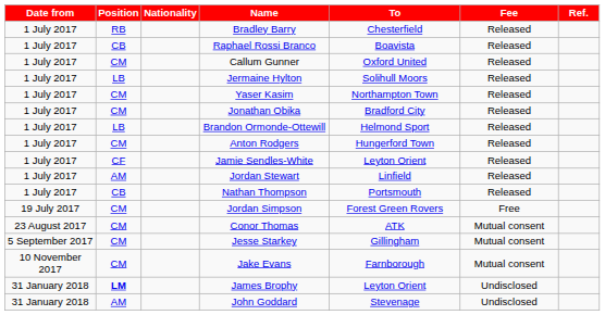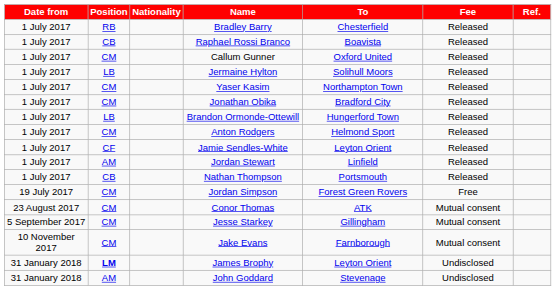 <table class="wikitable"  style="text-align:center; font-size:90%; ">
 <tr>
 <th style="background:#FF0000; color:white; width:120px;">Date from</th>
 <th style="background:#FF0000; color:white; width:50px;">Position</th>
 <th style="background:#FF0000; color:white; width:50px;">Nationality</th>
 <th style="background:#FF0000; color:white; width:175px;">Name</th>
 <th style="background:#FF0000; color:white; width:175px;">To</th>
 <th style="background:#FF0000; color:white; width:130px;">Fee</th>
 <th style="background:#FF0000; color:white; width:50px;">Ref.</th>
 </tr>
 <tr>
 <td>1 July 2017</td>
 <td><a href='#'>RB</a></td>
 <td></td>
 <td><a href='#'>Bradley Barry</a></td>
 <td><a href='#'>Chesterfield</a> </td>
 <td>Released</td>
 <td></td>
 </tr>
 <tr>
 <td>1 July 2017</td>
 <td><a href='#'>CB</a></td>
 <td></td>
 <td><a href='#'>Raphael Rossi Branco</a></td>
 <td><a href='#'>Boavista</a> </td>
 <td>Released</td>
 <td></td>
 </tr>
 <tr>
 <td>1 July 2017</td>
 <td><a href='#'>CM</a></td>
 <td></td>
 <td>Callum Gunner</td>
 <td><a href='#'>Oxford United</a> </td>
 <td>Released</td>
 <td></td>
 </tr>
 <tr>
 <td>1 July 2017</td>
 <td><a href='#'>LB</a></td>
 <td></td>
 <td><a href='#'>Jermaine Hylton</a></td>
 <td><a href='#'>Solihull Moors</a> </td>
 <td>Released</td>
 <td></td>
 </tr>
 <tr>
 <td>1 July 2017</td>
 <td><a href='#'>CM</a></td>
 <td></td>
 <td><a href='#'>Yaser Kasim</a></td>
 <td><a href='#'>Northampton Town</a> </td>
 <td>Released</td>
 <td></td>
 </tr>
 <tr>
 <td>1 July 2017</td>
 <td><a href='#'>CM</a></td>
 <td></td>
 <td><a href='#'>Jonathan Obika</a></td>
 <td><a href='#'>Bradford City</a> </td>
 <td>Released</td>
 <td></td>
 </tr>
 <tr>
 <td>1 July 2017</td>
 <td><a href='#'>LB</a></td>
 <td></td>
 <td><a href='#'>Brandon Ormonde-Ottewill</a></td>
-<td><a href='#'>Helmond Sport</a> </td>
+<td><a href='#'>Hungerford Town</a> </td>
 <td>Released</td>
 <td></td>
 </tr>
 <tr>
 <td>1 July 2017</td>
 <td><a href='#'>CM</a></td>
 <td></td>
 <td><a href='#'>Anton Rodgers</a></td>
-<td><a href='#'>Hungerford Town</a> </td>
+<td><a href='#'>Helmond Sport</a> </td>
 <td>Released</td>
 <td></td>
 </tr>
 <tr>
 <td>1 July 2017</td>
 <td><a href='#'>CF</a></td>
 <td></td>
 <td><a href='#'>Jamie Sendles-White</a></td>
 <td><a href='#'>Leyton Orient</a> </td>
 <td>Released</td>
 <td></td>
 </tr>
 <tr>
 <td>1 July 2017</td>
 <td><a href='#'>AM</a></td>
 <td></td>
 <td><a href='#'>Jordan Stewart</a></td>
 <td><a href='#'>Linfield</a> </td>
 <td>Released</td>
 <td></td>
 </tr>
 <tr>
 <td>1 July 2017</td>
 <td><a href='#'>CB</a></td>
 <td></td>
 <td><a href='#'>Nathan Thompson</a></td>
 <td><a href='#'>Portsmouth</a> </td>
 <td>Released</td>
 <td></td>
 </tr>
 <tr>
 <td>19 July 2017</td>
 <td><a href='#'>CM</a></td>
 <td></td>
 <td><a href='#'>Jordan Simpson</a></td>
 <td><a href='#'>Forest Green Rovers</a></td>
 <td>Free</td>
 <td></td>
 </tr>
 <tr>
 <td>23 August 2017</td>
 <td><a href='#'>CM</a></td>
 <td></td>
 <td><a href='#'>Conor Thomas</a></td>
 <td><a href='#'>ATK</a></td>
 <td>Mutual consent</td>
 <td></td>
 </tr>
 <tr>
 <td>5 September 2017</td>
 <td><a href='#'>CM</a></td>
 <td></td>
 <td><a href='#'>Jesse Starkey</a></td>
 <td><a href='#'>Gillingham</a> </td>
 <td>Mutual consent</td>
 <td></td>
 </tr>
 <tr>
 <td>10 November 2017</td>
 <td><a href='#'>CM</a></td>
 <td></td>
 <td><a href='#'>Jake Evans</a></td>
 <td><a href='#'>Farnborough</a></td>
 <td>Mutual consent</td>
 <td></td>
 </tr>
 <tr>
 <td>31 January 2018</td>
 <td><strong><a href='#'>LM</a></strong></td>
 <td></td>
 <td><a href='#'>James Brophy</a></td>
 <td><a href='#'>Leyton Orient</a></td>
 <td>Undisclosed</td>
 <td></td>
 </tr>
 <tr>
 <td>31 January 2018</td>
 <td><a href='#'>AM</a></td>
 <td></td>
 <td><a href='#'>John Goddard</a></td>
 <td><a href='#'>Stevenage</a></td>
 <td>Undisclosed</td>
 <td></td>
 </tr>
 </table>
